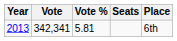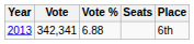 <table class="wikitable">
 <tr>
 <th>Year</th>
 <th>Vote</th>
 <th>Vote %</th>
 <th>Seats</th>
 <th>Place</th>
 </tr>
 <tr>
 <td><a href='#'>2013</a></td>
 <td>342,341</td>
-<td>5.81</td>
+<td>6.88</td>
 <td></td>
 <td>6th</td>
 </tr>
 </table>
